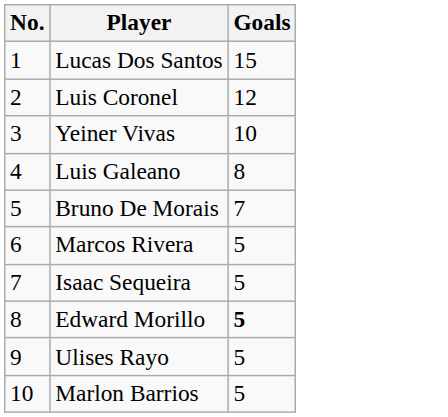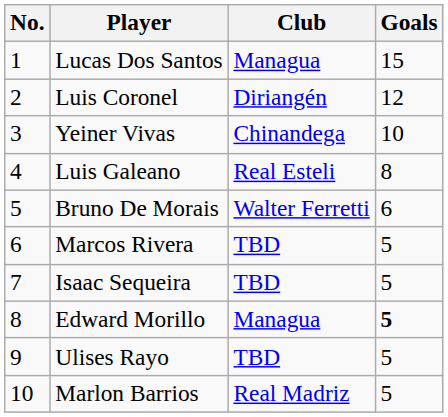 <table class="wikitable">
 <tr>
 <th>No.</th>
 <th>Player</th>
+<th>Club</th>
 <th>Goals</th>
 </tr>
 <tr>
 <td>1</td>
 <td> Lucas Dos Santos</td>
+<td><a href='#'>Managua</a></td>
 <td>15</td>
 </tr>
 <tr>
 <td>2</td>
 <td> Luis Coronel</td>
+<td><a href='#'>Diriangén</a></td>
 <td>12</td>
 </tr>
 <tr>
 <td>3</td>
 <td> Yeiner Vivas</td>
+<td><a href='#'>Chinandega</a></td>
 <td>10</td>
 </tr>
 <tr>
 <td>4</td>
 <td> Luis Galeano</td>
+<td><a href='#'>Real Esteli</a></td>
 <td>8</td>
 </tr>
 <tr>
 <td>5</td>
 <td> Bruno De Morais</td>
-<td>7</td>
+<td><a href='#'>Walter Ferretti</a></td>
+<td>6</td>
 </tr>
 <tr>
 <td>6</td>
 <td> Marcos Rivera</td>
+<td><a href='#'>TBD</a></td>
 <td>5</td>
 </tr>
 <tr>
 <td>7</td>
 <td> Isaac Sequeira</td>
+<td><a href='#'>TBD</a></td>
 <td>5</td>
 </tr>
 <tr>
 <td>8</td>
 <td> Edward Morillo</td>
+<td><a href='#'>Managua</a></td>
 <td><strong>5</strong></td>
 </tr>
 <tr>
 <td>9</td>
 <td> Ulises Rayo</td>
+<td><a href='#'>TBD</a></td>
 <td>5</td>
 </tr>
 <tr>
 <td>10</td>
 <td> Marlon Barrios</td>
+<td><a href='#'>Real Madriz</a></td>
 <td>5</td>
 </tr>
 </table>
